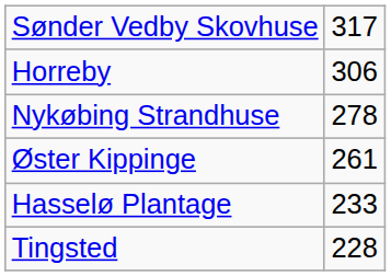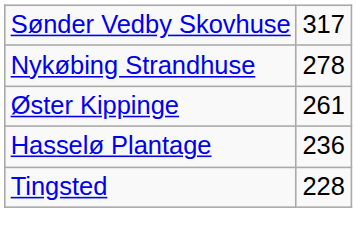 <table class="wikitable" style="float:left; margin-right:1em">
 <tr>
 <td><a href='#'>Sønder Vedby Skovhuse</a></td>
 <td align="center">317</td>
-</tr>
-<tr>
-<td><a href='#'>Horreby</a></td>
-<td align="center">306</td>
 </tr>
 <tr>
 <td><a href='#'>Nykøbing Strandhuse</a></td>
 <td align="center">278</td>
 </tr>
 <tr>
 <td><a href='#'>Øster Kippinge</a></td>
 <td align="center">261</td>
 </tr>
 <tr>
 <td><a href='#'>Hasselø Plantage</a></td>
-<td align="center">233</td>
+<td align="center">236</td>
 </tr>
 <tr>
 <td><a href='#'>Tingsted</a></td>
 <td align="center">228</td>
 </tr>
 </table>
